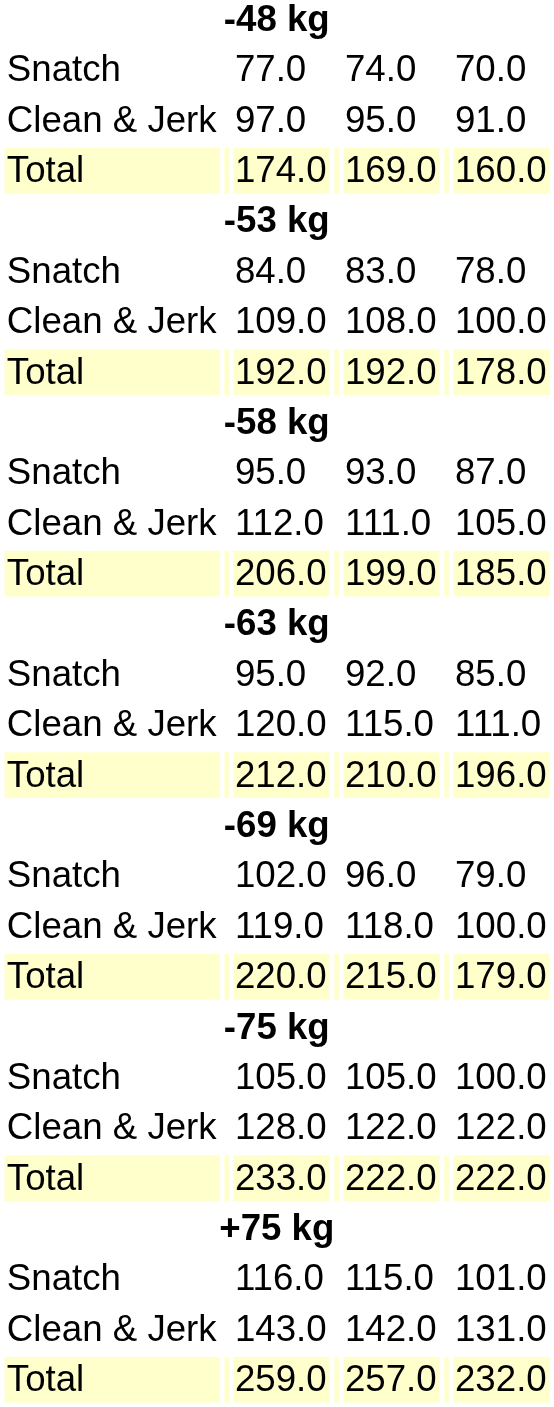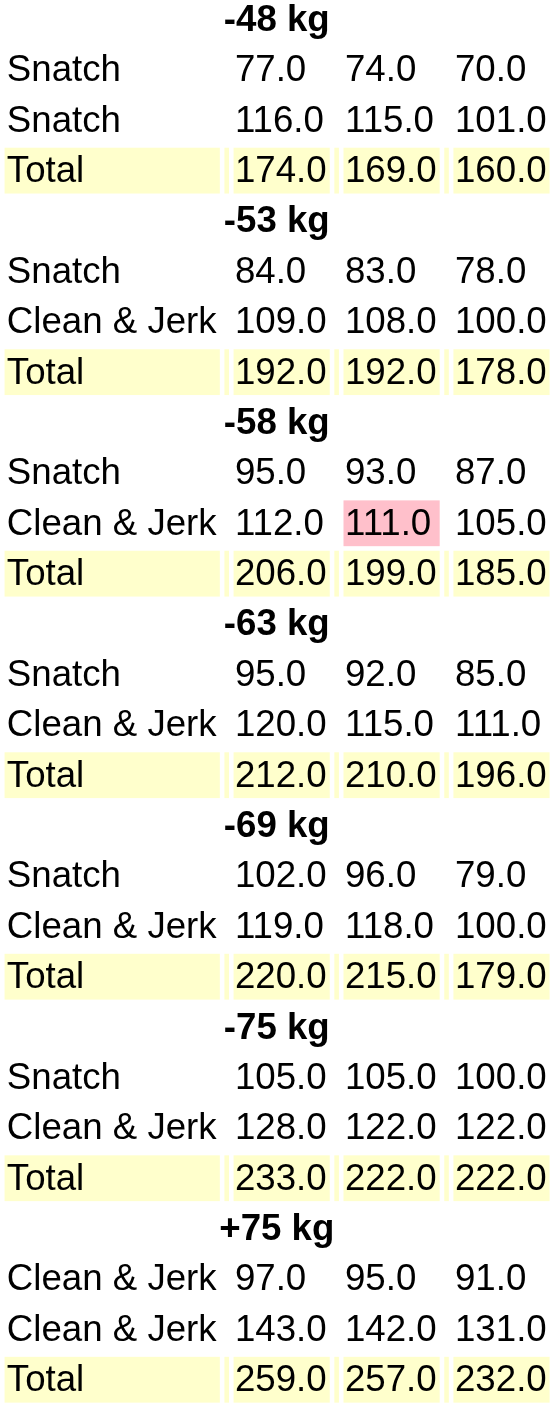 <table>
 <tr>
 <th colspan=7>-48 kg</th>
 </tr>
 <tr>
 <td>Snatch</td>
 <td></td>
 <td>77.0</td>
 <td></td>
 <td>74.0</td>
 <td></td>
 <td>70.0</td>
 </tr>
 <tr>
-<td>Clean & Jerk</td>
+<td>Snatch</td>
 <td></td>
-<td>97.0</td>
+<td>116.0</td>
 <td></td>
-<td>95.0</td>
+<td>115.0</td>
 <td></td>
-<td>91.0</td>
+<td>101.0</td>
 </tr>
 <tr bgcolor=ffffcc>
 <td>Total</td>
 <td></td>
 <td>174.0</td>
 <td></td>
 <td>169.0</td>
 <td></td>
 <td>160.0</td>
 </tr>
 <tr>
 <th colspan=7>-53 kg</th>
 </tr>
 <tr>
 <td>Snatch</td>
 <td></td>
 <td>84.0</td>
 <td></td>
 <td>83.0</td>
 <td></td>
 <td>78.0</td>
 </tr>
 <tr>
 <td>Clean & Jerk</td>
 <td></td>
 <td>109.0</td>
 <td></td>
 <td>108.0</td>
 <td></td>
 <td>100.0</td>
 </tr>
 <tr bgcolor=ffffcc>
 <td>Total</td>
 <td></td>
 <td>192.0</td>
 <td></td>
 <td>192.0</td>
 <td></td>
 <td>178.0</td>
 </tr>
 <tr>
 <th colspan=7>-58 kg</th>
 </tr>
 <tr>
 <td>Snatch</td>
 <td></td>
 <td>95.0</td>
 <td></td>
 <td>93.0</td>
 <td></td>
 <td>87.0</td>
 </tr>
 <tr>
 <td>Clean & Jerk</td>
 <td></td>
 <td>112.0</td>
 <td></td>
-<td>111.0</td>
+<td style="background: pink;">111.0</td>
 <td></td>
 <td>105.0</td>
 </tr>
 <tr bgcolor=ffffcc>
 <td>Total</td>
 <td></td>
 <td>206.0</td>
 <td></td>
 <td>199.0</td>
 <td></td>
 <td>185.0</td>
 </tr>
 <tr>
 <th colspan=7>-63 kg</th>
 </tr>
 <tr>
 <td>Snatch</td>
 <td></td>
 <td>95.0</td>
 <td></td>
 <td>92.0</td>
 <td></td>
 <td>85.0</td>
 </tr>
 <tr>
 <td>Clean & Jerk</td>
 <td></td>
 <td>120.0</td>
 <td></td>
 <td>115.0</td>
 <td></td>
 <td>111.0</td>
 </tr>
 <tr bgcolor=ffffcc>
 <td>Total</td>
 <td></td>
 <td>212.0</td>
 <td></td>
 <td>210.0</td>
 <td></td>
 <td>196.0</td>
 </tr>
 <tr>
 <th colspan=7>-69 kg</th>
 </tr>
 <tr>
 <td>Snatch</td>
 <td></td>
 <td>102.0</td>
 <td></td>
 <td>96.0</td>
 <td></td>
 <td>79.0</td>
 </tr>
 <tr>
 <td>Clean & Jerk</td>
 <td></td>
 <td>119.0</td>
 <td></td>
 <td>118.0</td>
 <td></td>
 <td>100.0</td>
 </tr>
 <tr bgcolor=ffffcc>
 <td>Total</td>
 <td></td>
 <td>220.0</td>
 <td></td>
 <td>215.0</td>
 <td></td>
 <td>179.0</td>
 </tr>
 <tr>
 <th colspan=7>-75 kg</th>
 </tr>
 <tr>
 <td>Snatch</td>
 <td></td>
 <td>105.0</td>
 <td></td>
 <td>105.0</td>
 <td></td>
 <td>100.0</td>
 </tr>
 <tr>
 <td>Clean & Jerk</td>
 <td></td>
 <td>128.0</td>
 <td></td>
 <td>122.0</td>
 <td></td>
 <td>122.0</td>
 </tr>
 <tr bgcolor=ffffcc>
 <td>Total</td>
 <td></td>
 <td>233.0</td>
 <td></td>
 <td>222.0</td>
 <td></td>
 <td>222.0</td>
 </tr>
 <tr>
 <th colspan=7>+75 kg</th>
 </tr>
 <tr>
-<td>Snatch</td>
+<td>Clean & Jerk</td>
 <td></td>
-<td>116.0</td>
+<td>97.0</td>
 <td></td>
-<td>115.0</td>
+<td>95.0</td>
 <td></td>
-<td>101.0</td>
+<td>91.0</td>
 </tr>
 <tr>
 <td>Clean & Jerk</td>
 <td></td>
 <td>143.0</td>
 <td></td>
 <td>142.0</td>
 <td></td>
 <td>131.0</td>
 </tr>
 <tr bgcolor=ffffcc>
 <td>Total</td>
 <td></td>
 <td>259.0</td>
 <td></td>
 <td>257.0</td>
 <td></td>
 <td>232.0</td>
 </tr>
 </table>
